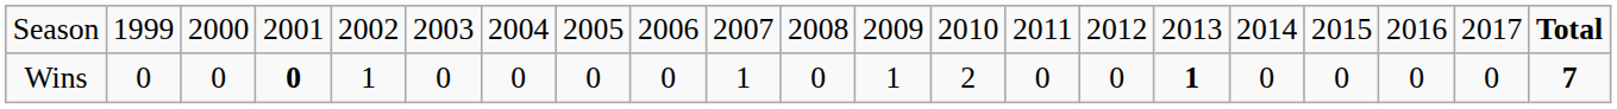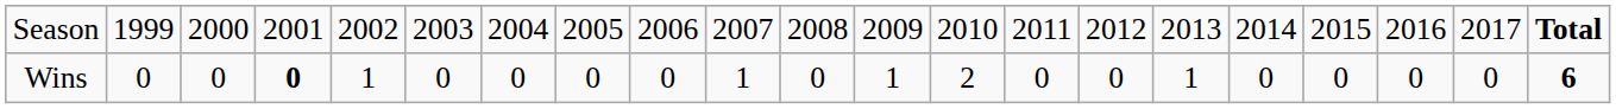 <table class="wikitable sortable">
 <tr>
 <td>Season</td>
 <td>1999</td>
 <td>2000</td>
 <td>2001</td>
 <td>2002</td>
 <td>2003</td>
 <td>2004</td>
 <td>2005</td>
 <td>2006</td>
 <td>2007</td>
 <td>2008</td>
 <td>2009</td>
 <td>2010</td>
 <td>2011</td>
 <td>2012</td>
 <td>2013</td>
 <td>2014</td>
 <td>2015</td>
 <td>2016</td>
 <td>2017</td>
 <td><strong>Total</strong></td>
 </tr>
 <tr align=center>
 <td>Wins</td>
 <td>0</td>
 <td>0</td>
 <td><strong>0</strong></td>
 <td>1</td>
 <td>0</td>
 <td>0</td>
 <td>0</td>
 <td>0</td>
 <td>1</td>
 <td>0</td>
 <td>1</td>
 <td>2</td>
 <td>0</td>
 <td>0</td>
-<td><strong>1</strong></td>
+<td>1</td>
 <td>0</td>
 <td>0</td>
 <td>0</td>
 <td>0</td>
-<td><strong>7</strong></td>
+<td><strong>6</strong></td>
 </tr>
 </table>
